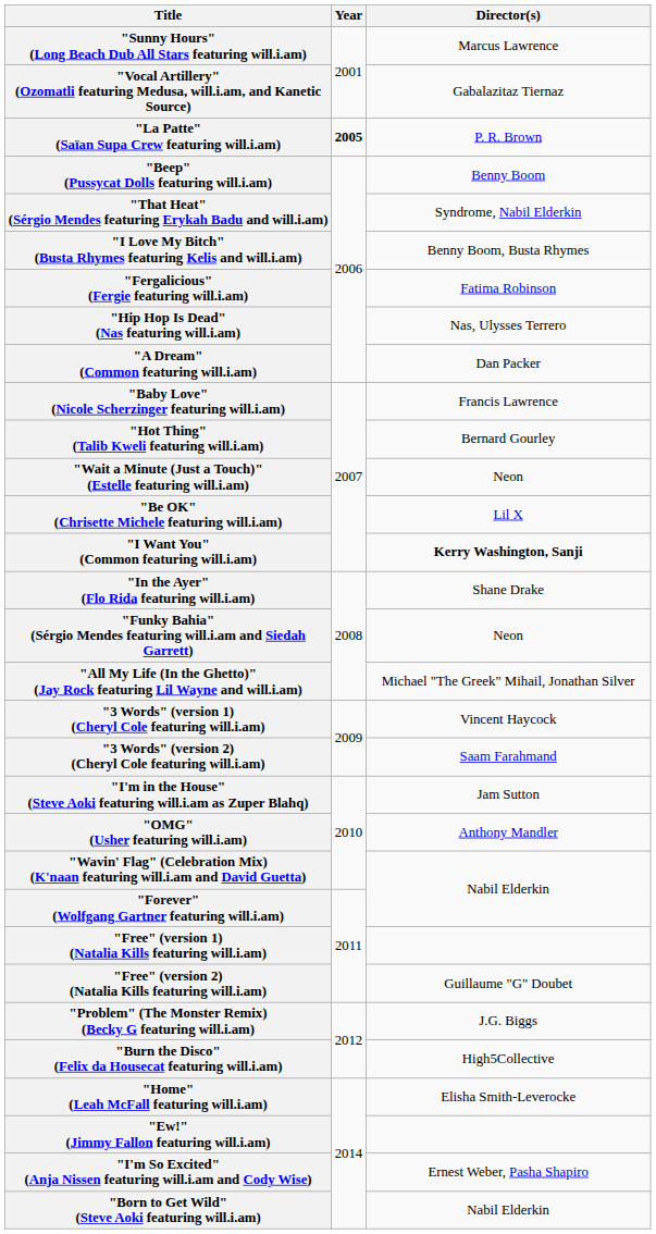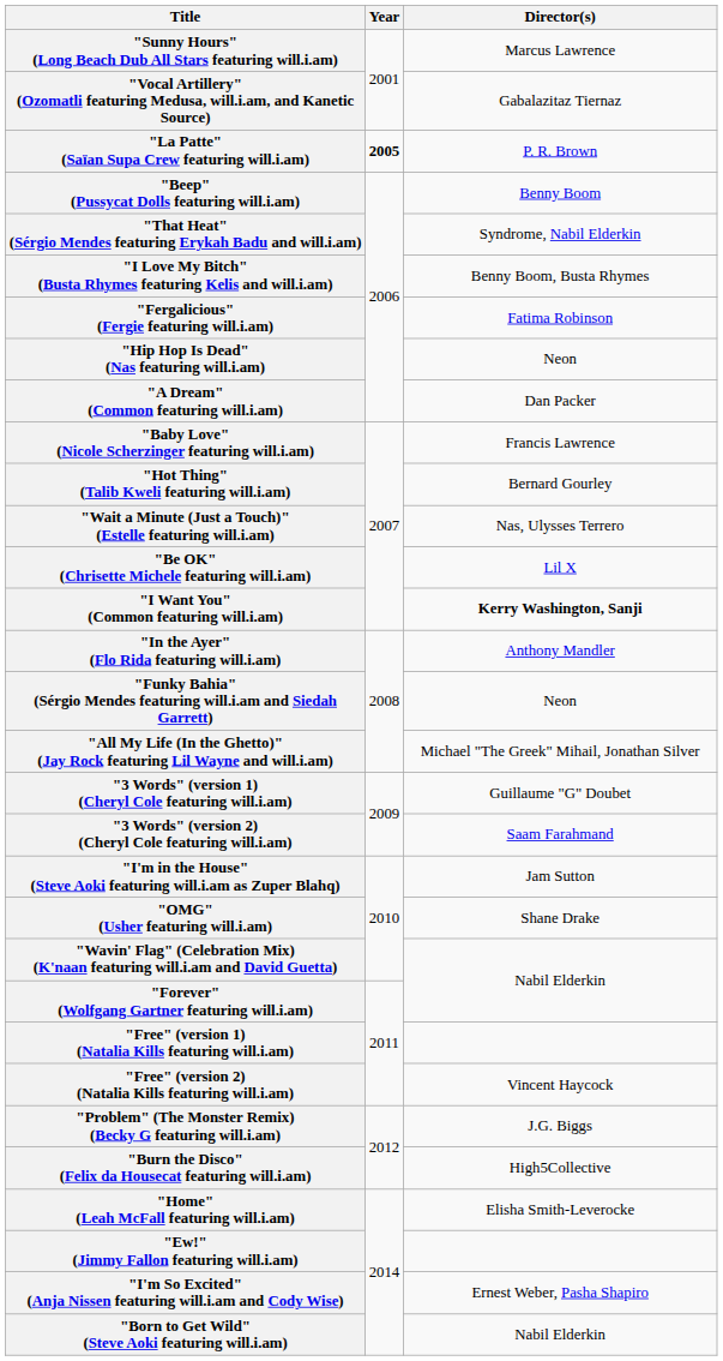 <table class="wikitable plainrowheaders" style="text-align:center;">
 <tr>
 <th scope="col" style="width:23em;">Title</th>
 <th scope="col">Year</th>
 <th scope="col" style="width:20em;">Director(s)</th>
 </tr>
 <tr>
 <th scope="row">"Sunny Hours"<br><span>(<a href='#'>Long Beach Dub All Stars</a> featuring will.i.am)</span></th>
 <td rowspan="2">2001</td>
 <td>Marcus Lawrence</td>
 </tr>
 <tr>
 <th scope="row">"Vocal Artillery"<br><span>(<a href='#'>Ozomatli</a> featuring Medusa, will.i.am, and Kanetic Source)</span></th>
 <td>Gabalazitaz Tiernaz</td>
 </tr>
 <tr>
 <th scope="row">"La Patte"<br><span>(<a href='#'>Saïan Supa Crew</a> featuring will.i.am)</span></th>
 <td><strong>2005</strong></td>
 <td><a href='#'>P. R. Brown</a></td>
 </tr>
 <tr>
 <th scope="row">"Beep"<br><span>(<a href='#'>Pussycat Dolls</a> featuring will.i.am)</span></th>
 <td rowspan="6">2006</td>
 <td><a href='#'>Benny Boom</a></td>
 </tr>
 <tr>
 <th scope="row">"That Heat"<br><span>(<a href='#'>Sérgio Mendes</a> featuring <a href='#'>Erykah Badu</a> and will.i.am)</span></th>
 <td>Syndrome, <a href='#'>Nabil Elderkin</a></td>
 </tr>
 <tr>
 <th scope="row">"I Love My Bitch"<br><span>(<a href='#'>Busta Rhymes</a> featuring <a href='#'>Kelis</a> and will.i.am)</span></th>
 <td>Benny Boom, Busta Rhymes</td>
 </tr>
 <tr>
 <th scope="row">"Fergalicious"<br><span>(<a href='#'>Fergie</a> featuring will.i.am)</span></th>
 <td><a href='#'>Fatima Robinson</a></td>
 </tr>
 <tr>
 <th scope="row">"Hip Hop Is Dead"<br><span>(<a href='#'>Nas</a> featuring will.i.am)</span></th>
-<td>Nas, Ulysses Terrero</td>
+<td>Neon</td>
 </tr>
 <tr>
 <th scope="row">"A Dream"<br><span>(<a href='#'>Common</a> featuring will.i.am)</span></th>
 <td>Dan Packer</td>
 </tr>
 <tr>
 <th scope="row">"Baby Love"<br><span>(<a href='#'>Nicole Scherzinger</a> featuring will.i.am)</span></th>
 <td rowspan="5">2007</td>
 <td>Francis Lawrence</td>
 </tr>
 <tr>
 <th scope="row">"Hot Thing"<br><span>(<a href='#'>Talib Kweli</a> featuring will.i.am)</span></th>
 <td>Bernard Gourley</td>
 </tr>
 <tr>
 <th scope="row">"Wait a Minute (Just a Touch)"<br><span>(<a href='#'>Estelle</a> featuring will.i.am)</span></th>
-<td>Neon</td>
+<td>Nas, Ulysses Terrero</td>
 </tr>
 <tr>
 <th scope="row">"Be OK"<br><span>(<a href='#'>Chrisette Michele</a> featuring will.i.am)</span></th>
 <td><a href='#'>Lil X</a></td>
 </tr>
 <tr>
 <th scope="row">"I Want You"<br><span>(Common featuring will.i.am)</span></th>
 <td><strong>Kerry Washington, Sanji</strong></td>
 </tr>
 <tr>
 <th scope="row">"In the Ayer"<br><span>(<a href='#'>Flo Rida</a> featuring will.i.am)</span></th>
 <td rowspan="3">2008</td>
-<td>Shane Drake</td>
+<td><a href='#'>Anthony Mandler</a></td>
 </tr>
 <tr>
 <th scope="row">"Funky Bahia"<br><span>(Sérgio Mendes featuring will.i.am and <a href='#'>Siedah Garrett</a>)</span></th>
 <td>Neon</td>
 </tr>
 <tr>
 <th scope="row">"All My Life (In the Ghetto)"<br><span>(<a href='#'>Jay Rock</a> featuring <a href='#'>Lil Wayne</a> and will.i.am)</span></th>
 <td>Michael "The Greek" Mihail, Jonathan Silver</td>
 </tr>
 <tr>
 <th scope="row">"3 Words" (version 1)<br><span>(<a href='#'>Cheryl Cole</a> featuring will.i.am)</span></th>
 <td rowspan="2">2009</td>
-<td>Vincent Haycock</td>
+<td>Guillaume "G" Doubet</td>
 </tr>
 <tr>
 <th scope="row">"3 Words" (version 2)<br><span>(Cheryl Cole featuring will.i.am)</span></th>
 <td><a href='#'>Saam Farahmand</a></td>
 </tr>
 <tr>
 <th scope="row">"I'm in the House"<br><span>(<a href='#'>Steve Aoki</a> featuring will.i.am as Zuper Blahq)</span></th>
 <td rowspan="3">2010</td>
 <td>Jam Sutton</td>
 </tr>
 <tr>
 <th scope="row">"OMG"<br><span>(<a href='#'>Usher</a> featuring will.i.am)</span></th>
-<td><a href='#'>Anthony Mandler</a></td>
+<td>Shane Drake</td>
 </tr>
 <tr>
 <th scope="row">"Wavin' Flag" (Celebration Mix)<br><span>(<a href='#'>K'naan</a> featuring will.i.am and <a href='#'>David Guetta</a>)</span></th>
 <td rowspan="2">Nabil Elderkin</td>
 </tr>
 <tr>
 <th scope="row">"Forever"<br><span>(<a href='#'>Wolfgang Gartner</a> featuring will.i.am)</span></th>
 <td rowspan="3">2011</td>
 </tr>
 <tr>
 <th scope="row">"Free" (version 1)<br><span>(<a href='#'>Natalia Kills</a> featuring will.i.am)</span></th>
 <td></td>
 </tr>
 <tr>
 <th scope="row">"Free" (version 2)<br><span>(Natalia Kills featuring will.i.am)</span></th>
-<td>Guillaume "G" Doubet</td>
+<td>Vincent Haycock</td>
 </tr>
 <tr>
 <th scope="row">"Problem" (The Monster Remix)<br><span>(<a href='#'>Becky G</a> featuring will.i.am)</span></th>
 <td rowspan="2">2012</td>
 <td>J.G. Biggs</td>
 </tr>
 <tr>
 <th scope="row">"Burn the Disco"<br><span>(<a href='#'>Felix da Housecat</a> featuring will.i.am)</span></th>
 <td>High5Collective</td>
 </tr>
 <tr>
 <th scope="row">"Home"<br><span>(<a href='#'>Leah McFall</a> featuring will.i.am)</span></th>
 <td rowspan="4">2014</td>
 <td>Elisha Smith-Leverocke</td>
 </tr>
 <tr>
 <th scope="row">"Ew!"<br><span>(<a href='#'>Jimmy Fallon</a> featuring will.i.am)</span></th>
 <td></td>
 </tr>
 <tr>
 <th scope="row">"I'm So Excited"<br><span>(<a href='#'>Anja Nissen</a> featuring will.i.am and <a href='#'>Cody Wise</a>)</span></th>
 <td>Ernest Weber, <a href='#'>Pasha Shapiro</a></td>
 </tr>
 <tr>
 <th scope="row">"Born to Get Wild"<br><span>(<a href='#'>Steve Aoki</a> featuring will.i.am)</span></th>
 <td>Nabil Elderkin</td>
 </tr>
 </table>
